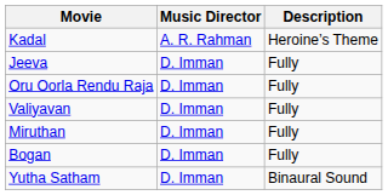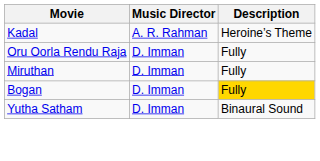 <table class= "wikitable">
 <tr>
 <th>Movie</th>
 <th>Music Director</th>
 <th>Description</th>
 </tr>
 <tr>
 <td><a href='#'>Kadal</a></td>
 <td><a href='#'>A. R. Rahman</a></td>
 <td>Heroine’s Theme</td>
 </tr>
 <tr>
-<td><a href='#'>Jeeva</a></td>
-<td><a href='#'>D. Imman</a></td>
-<td>Fully</td>
-</tr>
-<tr>
 <td><a href='#'>Oru Oorla Rendu Raja</a></td>
-<td><a href='#'>D. Imman</a></td>
-<td>Fully</td>
-</tr>
-<tr>
-<td><a href='#'>Valiyavan</a></td>
 <td><a href='#'>D. Imman</a></td>
 <td>Fully</td>
 </tr>
 <tr>
 <td><a href='#'>Miruthan</a></td>
 <td><a href='#'>D. Imman</a></td>
 <td>Fully</td>
 </tr>
 <tr>
 <td><a href='#'>Bogan</a></td>
 <td><a href='#'>D. Imman</a></td>
-<td>Fully</td>
+<td style="background: gold;">Fully</td>
 </tr>
 <tr>
 <td><a href='#'>Yutha Satham</a></td>
 <td><a href='#'>D. Imman</a></td>
 <td>Binaural Sound</td>
 </tr>
 </table>
